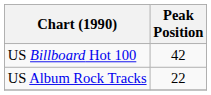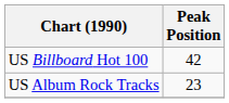 <table class="wikitable">
 <tr>
 <th>Chart (1990)</th>
 <th>Peak<br>Position</th>
 </tr>
 <tr>
 <td>US <a href='#'><em>Billboard</em> Hot 100</a></td>
 <td align="center">42</td>
 </tr>
 <tr>
 <td>US <a href='#'>Album Rock Tracks</a></td>
-<td align="center">22</td>
+<td align="center">23</td>
 </tr>
 <tr>
 </tr>
 </table>
